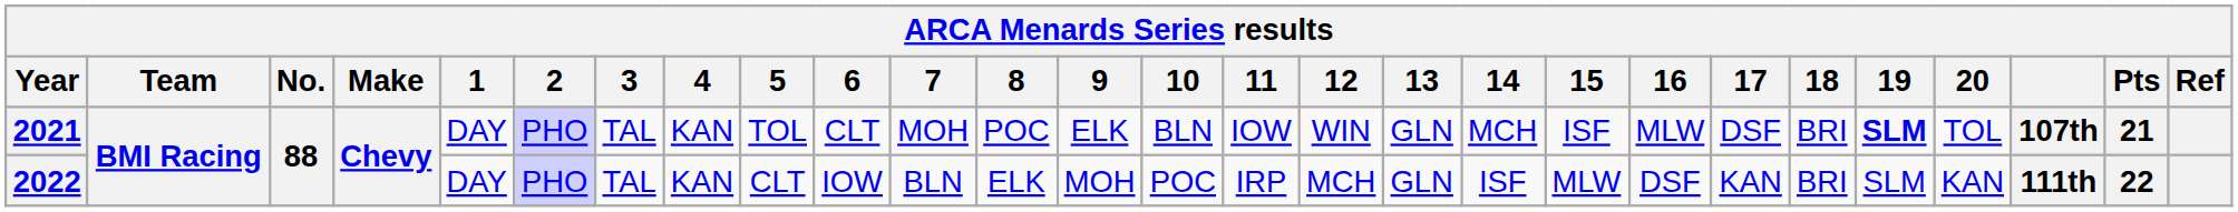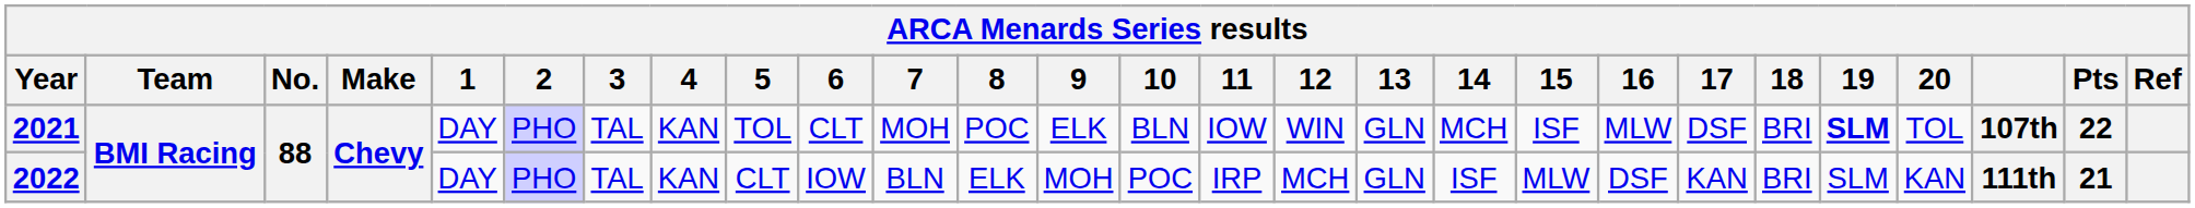 <table class="wikitable" style="text-align:center; font-size:75%">
 <tr>
 <th colspan=27><a href='#'>ARCA Menards Series</a> results</th>
 </tr>
 <tr>
 <th>Year</th>
 <th>Team</th>
 <th>No.</th>
 <th>Make</th>
 <th>1</th>
 <th>2</th>
 <th>3</th>
 <th>4</th>
 <th>5</th>
 <th>6</th>
 <th>7</th>
 <th>8</th>
 <th>9</th>
 <th>10</th>
 <th>11</th>
 <th>12</th>
 <th>13</th>
 <th>14</th>
 <th>15</th>
 <th>16</th>
 <th>17</th>
 <th>18</th>
 <th>19</th>
 <th>20</th>
 <th></th>
 <th>Pts</th>
 <th>Ref</th>
 </tr>
 <tr>
 <th><a href='#'>2021</a></th>
 <th rowspan=2><a href='#'>BMI Racing</a></th>
 <th rowspan=2>88</th>
 <th rowspan=2><a href='#'>Chevy</a></th>
 <td><a href='#'>DAY</a></td>
 <td style="background:#CFCFFF;"><a href='#'>PHO</a><br></td>
 <td><a href='#'>TAL</a></td>
 <td><a href='#'>KAN</a></td>
 <td><a href='#'>TOL</a></td>
 <td><a href='#'>CLT</a></td>
 <td><a href='#'>MOH</a></td>
 <td><a href='#'>POC</a></td>
 <td><a href='#'>ELK</a></td>
 <td><a href='#'>BLN</a></td>
 <td><a href='#'>IOW</a></td>
 <td><a href='#'>WIN</a></td>
 <td><a href='#'>GLN</a></td>
 <td><a href='#'>MCH</a></td>
 <td><a href='#'>ISF</a></td>
 <td><a href='#'>MLW</a></td>
 <td><a href='#'>DSF</a></td>
 <td><a href='#'>BRI</a></td>
 <td><strong><a href='#'>SLM</a></strong></td>
 <td><a href='#'>TOL</a></td>
 <th>107th</th>
-<th>21</th>
+<th>22</th>
 <th></th>
 </tr>
 <tr>
 <th><a href='#'>2022</a></th>
 <td><a href='#'>DAY</a></td>
 <td style="background:#CFCFFF;"><a href='#'>PHO</a><br></td>
 <td><a href='#'>TAL</a></td>
 <td><a href='#'>KAN</a></td>
 <td><a href='#'>CLT</a></td>
 <td><a href='#'>IOW</a></td>
 <td><a href='#'>BLN</a></td>
 <td><a href='#'>ELK</a></td>
 <td><a href='#'>MOH</a></td>
 <td><a href='#'>POC</a></td>
 <td><a href='#'>IRP</a></td>
 <td><a href='#'>MCH</a></td>
 <td><a href='#'>GLN</a></td>
 <td><a href='#'>ISF</a></td>
 <td><a href='#'>MLW</a></td>
 <td><a href='#'>DSF</a></td>
 <td><a href='#'>KAN</a></td>
 <td><a href='#'>BRI</a></td>
 <td><a href='#'>SLM</a></td>
 <td><a href='#'>KAN</a></td>
 <th>111th</th>
-<th>22</th>
+<th>21</th>
 <th></th>
 </tr>
 </table>
